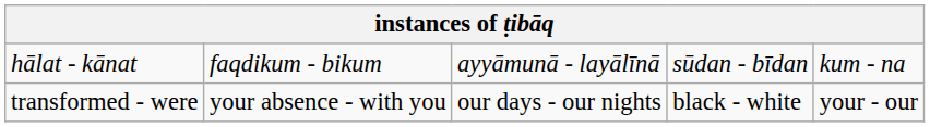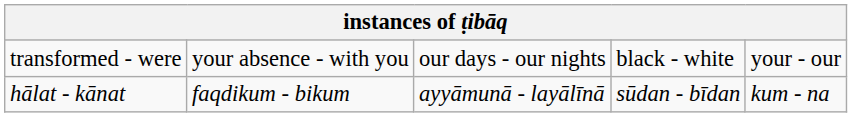 <table class="wikitable">
 <tr>
 <th colspan="5">instances of <em>ṭibāq</em></th>
+</tr>
+<tr>
+<td>transformed - were</td>
+<td>your absence - with you</td>
+<td>our days - our nights</td>
+<td>black - white</td>
+<td>your - our</td>
 </tr>
 <tr>
 <td><em>hālat - kānat</em></td>
 <td><em>faqdikum -  bikum</em></td>
 <td><em>ayyāmunā - layālīnā</em></td>
 <td><em>sūdan - bīdan</em></td>
 <td><em>kum - na</em></td>
 </tr>
-<tr>
-<td>transformed - were</td>
-<td>your absence - with you</td>
-<td>our days - our nights</td>
-<td>black - white</td>
-<td>your - our</td>
-</tr>
 </table>
